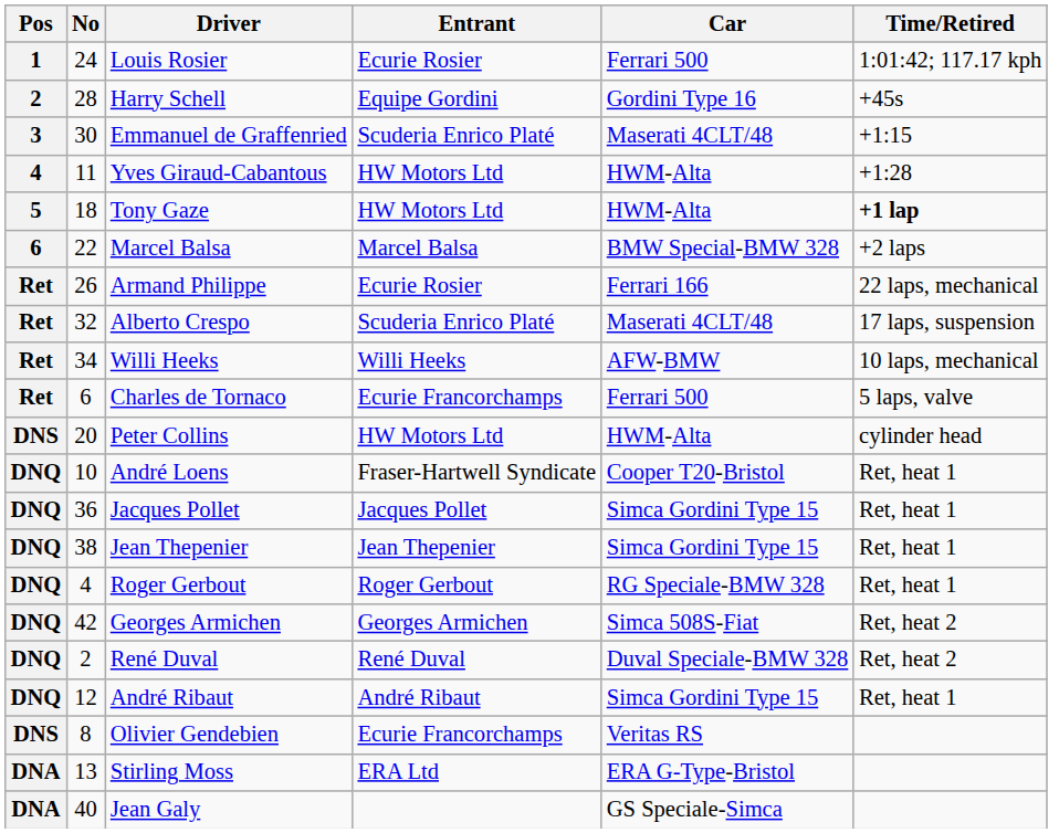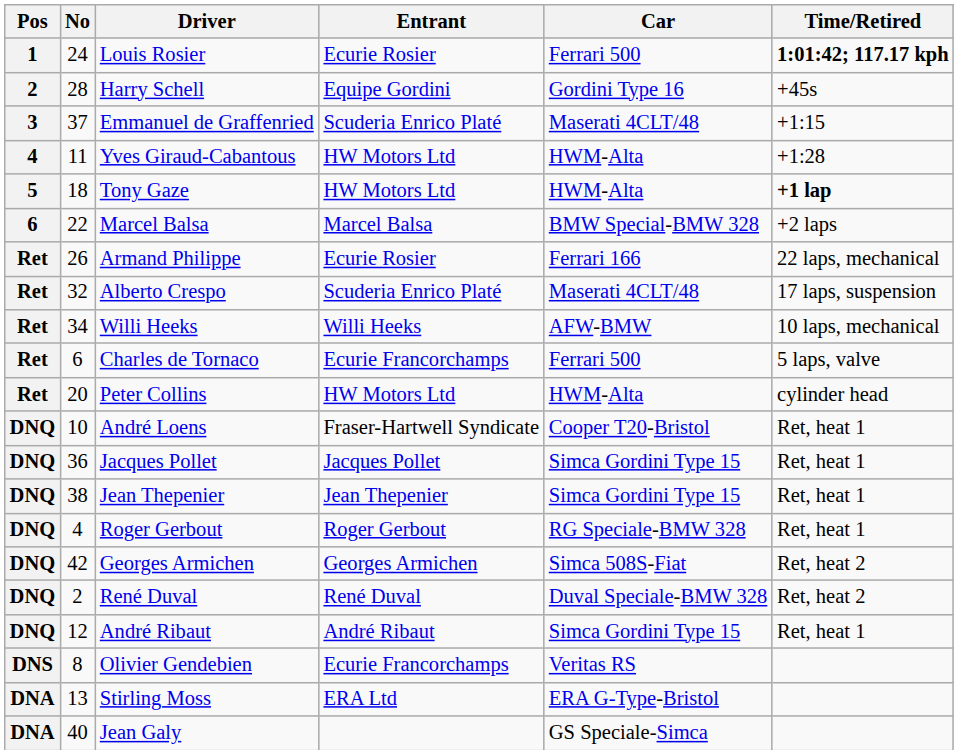 <table class="wikitable sortable" style="font-size: 85%;">
 <tr>
 <th>Pos</th>
 <th>No</th>
 <th>Driver</th>
 <th>Entrant</th>
 <th>Car</th>
 <th>Time/Retired</th>
 </tr>
 <tr>
 <th>1</th>
 <td align="center">24</td>
 <td> <a href='#'>Louis Rosier</a></td>
 <td><a href='#'>Ecurie Rosier</a></td>
 <td><a href='#'>Ferrari 500</a></td>
-<td>1:01:42; 117.17 kph</td>
+<td><strong>1:01:42; 117.17 kph</strong></td>
 </tr>
 <tr>
 <th>2</th>
 <td align="center">28</td>
 <td> <a href='#'>Harry Schell</a></td>
 <td><a href='#'>Equipe Gordini</a></td>
 <td><a href='#'>Gordini Type 16</a></td>
 <td>+45s</td>
 </tr>
 <tr>
 <th>3</th>
-<td align="center">30</td>
+<td align="center">37</td>
 <td> <a href='#'>Emmanuel de Graffenried</a></td>
 <td><a href='#'>Scuderia Enrico Platé</a></td>
 <td><a href='#'>Maserati 4CLT/48</a></td>
 <td>+1:15</td>
 </tr>
 <tr>
 <th>4</th>
 <td align="center">11</td>
 <td> <a href='#'>Yves Giraud-Cabantous</a></td>
 <td><a href='#'>HW Motors Ltd</a></td>
 <td><a href='#'>HWM</a>-<a href='#'>Alta</a></td>
 <td>+1:28</td>
 </tr>
 <tr>
 <th>5</th>
 <td align="center">18</td>
 <td> <a href='#'>Tony Gaze</a></td>
 <td><a href='#'>HW Motors Ltd</a></td>
 <td><a href='#'>HWM</a>-<a href='#'>Alta</a></td>
 <td><strong>+1 lap</strong></td>
 </tr>
 <tr>
 <th>6</th>
 <td align="center">22</td>
 <td> <a href='#'>Marcel Balsa</a></td>
 <td><a href='#'>Marcel Balsa</a></td>
 <td><a href='#'>BMW Special</a>-<a href='#'>BMW 328</a></td>
 <td>+2 laps</td>
 </tr>
 <tr>
 <th>Ret</th>
 <td align="center">26</td>
 <td> <a href='#'>Armand Philippe</a></td>
 <td><a href='#'>Ecurie Rosier</a></td>
 <td><a href='#'>Ferrari 166</a></td>
 <td>22 laps, mechanical</td>
 </tr>
 <tr>
 <th>Ret</th>
 <td align="center">32</td>
 <td> <a href='#'>Alberto Crespo</a></td>
 <td><a href='#'>Scuderia Enrico Platé</a></td>
 <td><a href='#'>Maserati 4CLT/48</a></td>
 <td>17 laps, suspension</td>
 </tr>
 <tr>
 <th>Ret</th>
 <td align="center">34</td>
 <td> <a href='#'>Willi Heeks</a></td>
 <td><a href='#'>Willi Heeks</a></td>
 <td><a href='#'>AFW</a>-<a href='#'>BMW</a></td>
 <td>10 laps, mechanical</td>
 </tr>
 <tr>
 <th>Ret</th>
 <td align="center">6</td>
 <td> <a href='#'>Charles de Tornaco</a></td>
 <td><a href='#'>Ecurie Francorchamps</a></td>
 <td><a href='#'>Ferrari 500</a></td>
 <td>5 laps, valve</td>
 </tr>
 <tr>
-<th>DNS</th>
+<th>Ret</th>
 <td align="center">20</td>
 <td> <a href='#'>Peter Collins</a></td>
 <td><a href='#'>HW Motors Ltd</a></td>
 <td><a href='#'>HWM</a>-<a href='#'>Alta</a></td>
 <td>cylinder head</td>
 </tr>
 <tr>
 <th>DNQ</th>
 <td align="center">10</td>
 <td> <a href='#'>André Loens</a></td>
 <td>Fraser-Hartwell Syndicate</td>
 <td><a href='#'>Cooper T20</a>-<a href='#'>Bristol</a></td>
 <td>Ret, heat 1</td>
 </tr>
 <tr>
 <th>DNQ</th>
 <td align="center">36</td>
 <td> <a href='#'>Jacques Pollet</a></td>
 <td><a href='#'>Jacques Pollet</a></td>
 <td><a href='#'>Simca Gordini Type 15</a></td>
 <td>Ret, heat 1</td>
 </tr>
 <tr>
 <th>DNQ</th>
 <td align="center">38</td>
 <td> <a href='#'>Jean Thepenier</a></td>
 <td><a href='#'>Jean Thepenier</a></td>
 <td><a href='#'>Simca Gordini Type 15</a></td>
 <td>Ret, heat 1</td>
 </tr>
 <tr>
 <th>DNQ</th>
 <td align="center">4</td>
 <td> <a href='#'>Roger Gerbout</a></td>
 <td><a href='#'>Roger Gerbout</a></td>
 <td><a href='#'>RG Speciale</a>-<a href='#'>BMW 328</a></td>
 <td>Ret, heat 1</td>
 </tr>
 <tr>
 <th>DNQ</th>
 <td align="center">42</td>
 <td> <a href='#'>Georges Armichen</a></td>
 <td><a href='#'>Georges Armichen</a></td>
 <td><a href='#'>Simca 508S</a>-<a href='#'>Fiat</a></td>
 <td>Ret, heat 2</td>
 </tr>
 <tr>
 <th>DNQ</th>
 <td align="center">2</td>
 <td> <a href='#'>René Duval</a></td>
 <td><a href='#'>René Duval</a></td>
 <td><a href='#'>Duval Speciale</a>-<a href='#'>BMW 328</a></td>
 <td>Ret, heat 2</td>
 </tr>
 <tr>
 <th>DNQ</th>
 <td align="center">12</td>
 <td> <a href='#'>André Ribaut</a></td>
 <td><a href='#'>André Ribaut</a></td>
 <td><a href='#'>Simca Gordini Type 15</a></td>
 <td>Ret, heat 1</td>
 </tr>
 <tr>
 <th>DNS</th>
 <td align="center">8</td>
 <td> <a href='#'>Olivier Gendebien</a></td>
 <td><a href='#'>Ecurie Francorchamps</a></td>
 <td><a href='#'>Veritas RS</a></td>
 <td></td>
 </tr>
 <tr>
 <th>DNA</th>
 <td align="center">13</td>
 <td> <a href='#'>Stirling Moss</a></td>
 <td><a href='#'>ERA Ltd</a></td>
 <td><a href='#'>ERA G-Type</a>-<a href='#'>Bristol</a></td>
 <td></td>
 </tr>
 <tr>
 <th>DNA</th>
 <td align="center">40</td>
 <td> <a href='#'>Jean Galy</a></td>
 <td></td>
 <td>GS Speciale-<a href='#'>Simca</a></td>
 <td></td>
 </tr>
 <tr>
 </tr>
 </table>
